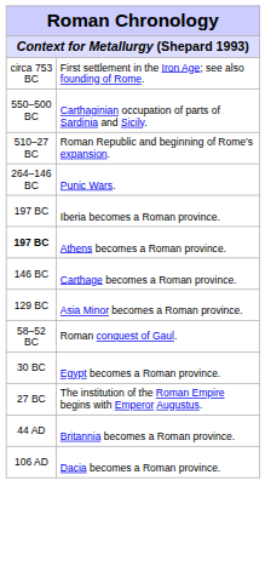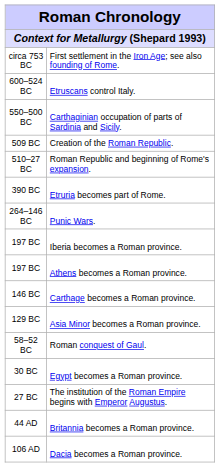 <table border=1 align=right cellpadding=4 cellspacing=0 width=300 style="margin: 0.5em 0 1em 1em; background: #ffffff; border: 1px #aaaaaa solid; border-collapse: collapse; font-size: 95%;">
 <tr>
 <th style="background:#ccf;" colspan=2 align=center><big><big> Roman Chronology</big></big></th>
 </tr>
 <tr>
 <th style="background:#ddf;" colspan=2 align=center><em>Context for Metallurgy</em> (Shepard 1993)</th>
 </tr>
 <tr>
 <td style="font-size: 80%;" align=center>circa 753 BC</td>
 <td style="font-size: 80%;">First settlement in the <a href='#'>Iron Age</a>; see also <a href='#'>founding of Rome</a>.</td>
 </tr>
 <tr>
+<td style="font-size: 80%;" align=center>600–524 BC</td>
+<td style="font-size: 80%;"><br><a href='#'>Etruscans</a> control Italy.</td>
+</tr>
+<tr>
 <td style="font-size: 80%;" align=center>550–500 BC</td>
 <td style="font-size: 80%;"><br><a href='#'>Carthaginian</a> occupation of parts of <a href='#'>Sardinia</a> and <a href='#'>Sicily</a>.</td>
 </tr>
 <tr>
+<td style="font-size: 80%;" align=center>509 BC</td>
+<td style="font-size: 80%;">Creation of the <a href='#'>Roman Republic</a>.</td>
+</tr>
+<tr>
 <td style="font-size: 80%;" align=center>510–27 BC</td>
 <td style="font-size: 80%;">Roman Republic and beginning of Rome's <a href='#'>expansion</a>.</td>
+</tr>
+<tr>
+<td style="font-size: 80%;" align=center>390 BC</td>
+<td style="font-size: 80%;"><br><a href='#'>Etruria</a> becomes part of Rome.</td>
 </tr>
 <tr>
 <td style="font-size: 80%;" align=center>264–146 BC</td>
 <td style="font-size: 80%;"><br><a href='#'>Punic Wars</a>.</td>
 </tr>
 <tr>
 <td style="font-size: 80%;" align=center>197 BC</td>
 <td style="font-size: 80%;"><br>Iberia becomes a Roman province.</td>
 </tr>
 <tr>
-<td style="font-size: 80%;" align=center><strong>197 BC</strong></td>
+<td style="font-size: 80%;" align=center>197 BC</td>
 <td style="font-size: 80%;"><br><a href='#'>Athens</a> becomes a Roman province.</td>
 </tr>
 <tr>
 <td style="font-size: 80%;" align=center>146 BC</td>
 <td style="font-size: 80%;"><br><a href='#'>Carthage</a> becomes a Roman province.</td>
 </tr>
 <tr>
 <td style="font-size: 80%;" align=center>129 BC</td>
 <td style="font-size: 80%;"><br><a href='#'>Asia Minor</a> becomes a Roman province.</td>
 </tr>
 <tr>
 <td style="font-size: 80%;" align=center>58–52 BC</td>
 <td style="font-size: 80%;">Roman <a href='#'>conquest of Gaul</a>.</td>
 </tr>
 <tr>
 <td style="font-size: 80%;" align=center>30 BC</td>
 <td style="font-size: 80%;"><br><a href='#'>Egypt</a> becomes a Roman province.</td>
 </tr>
 <tr>
 <td style="font-size: 80%;" align="center">27 BC</td>
 <td style="font-size: 80%;">The institution of the <a href='#'>Roman Empire</a> begins with <a href='#'>Emperor</a> <a href='#'>Augustus</a>.</td>
 </tr>
 <tr>
 <td style="font-size: 80%;" align="center">44 AD</td>
 <td style="font-size: 80%;"><br><a href='#'>Britannia</a> becomes a Roman province.</td>
 </tr>
 <tr>
 <td style="font-size: 80%;" align="center">106 AD</td>
 <td style="font-size: 80%;"><br><a href='#'>Dacia</a> becomes a Roman province.</td>
 </tr>
 </table>
